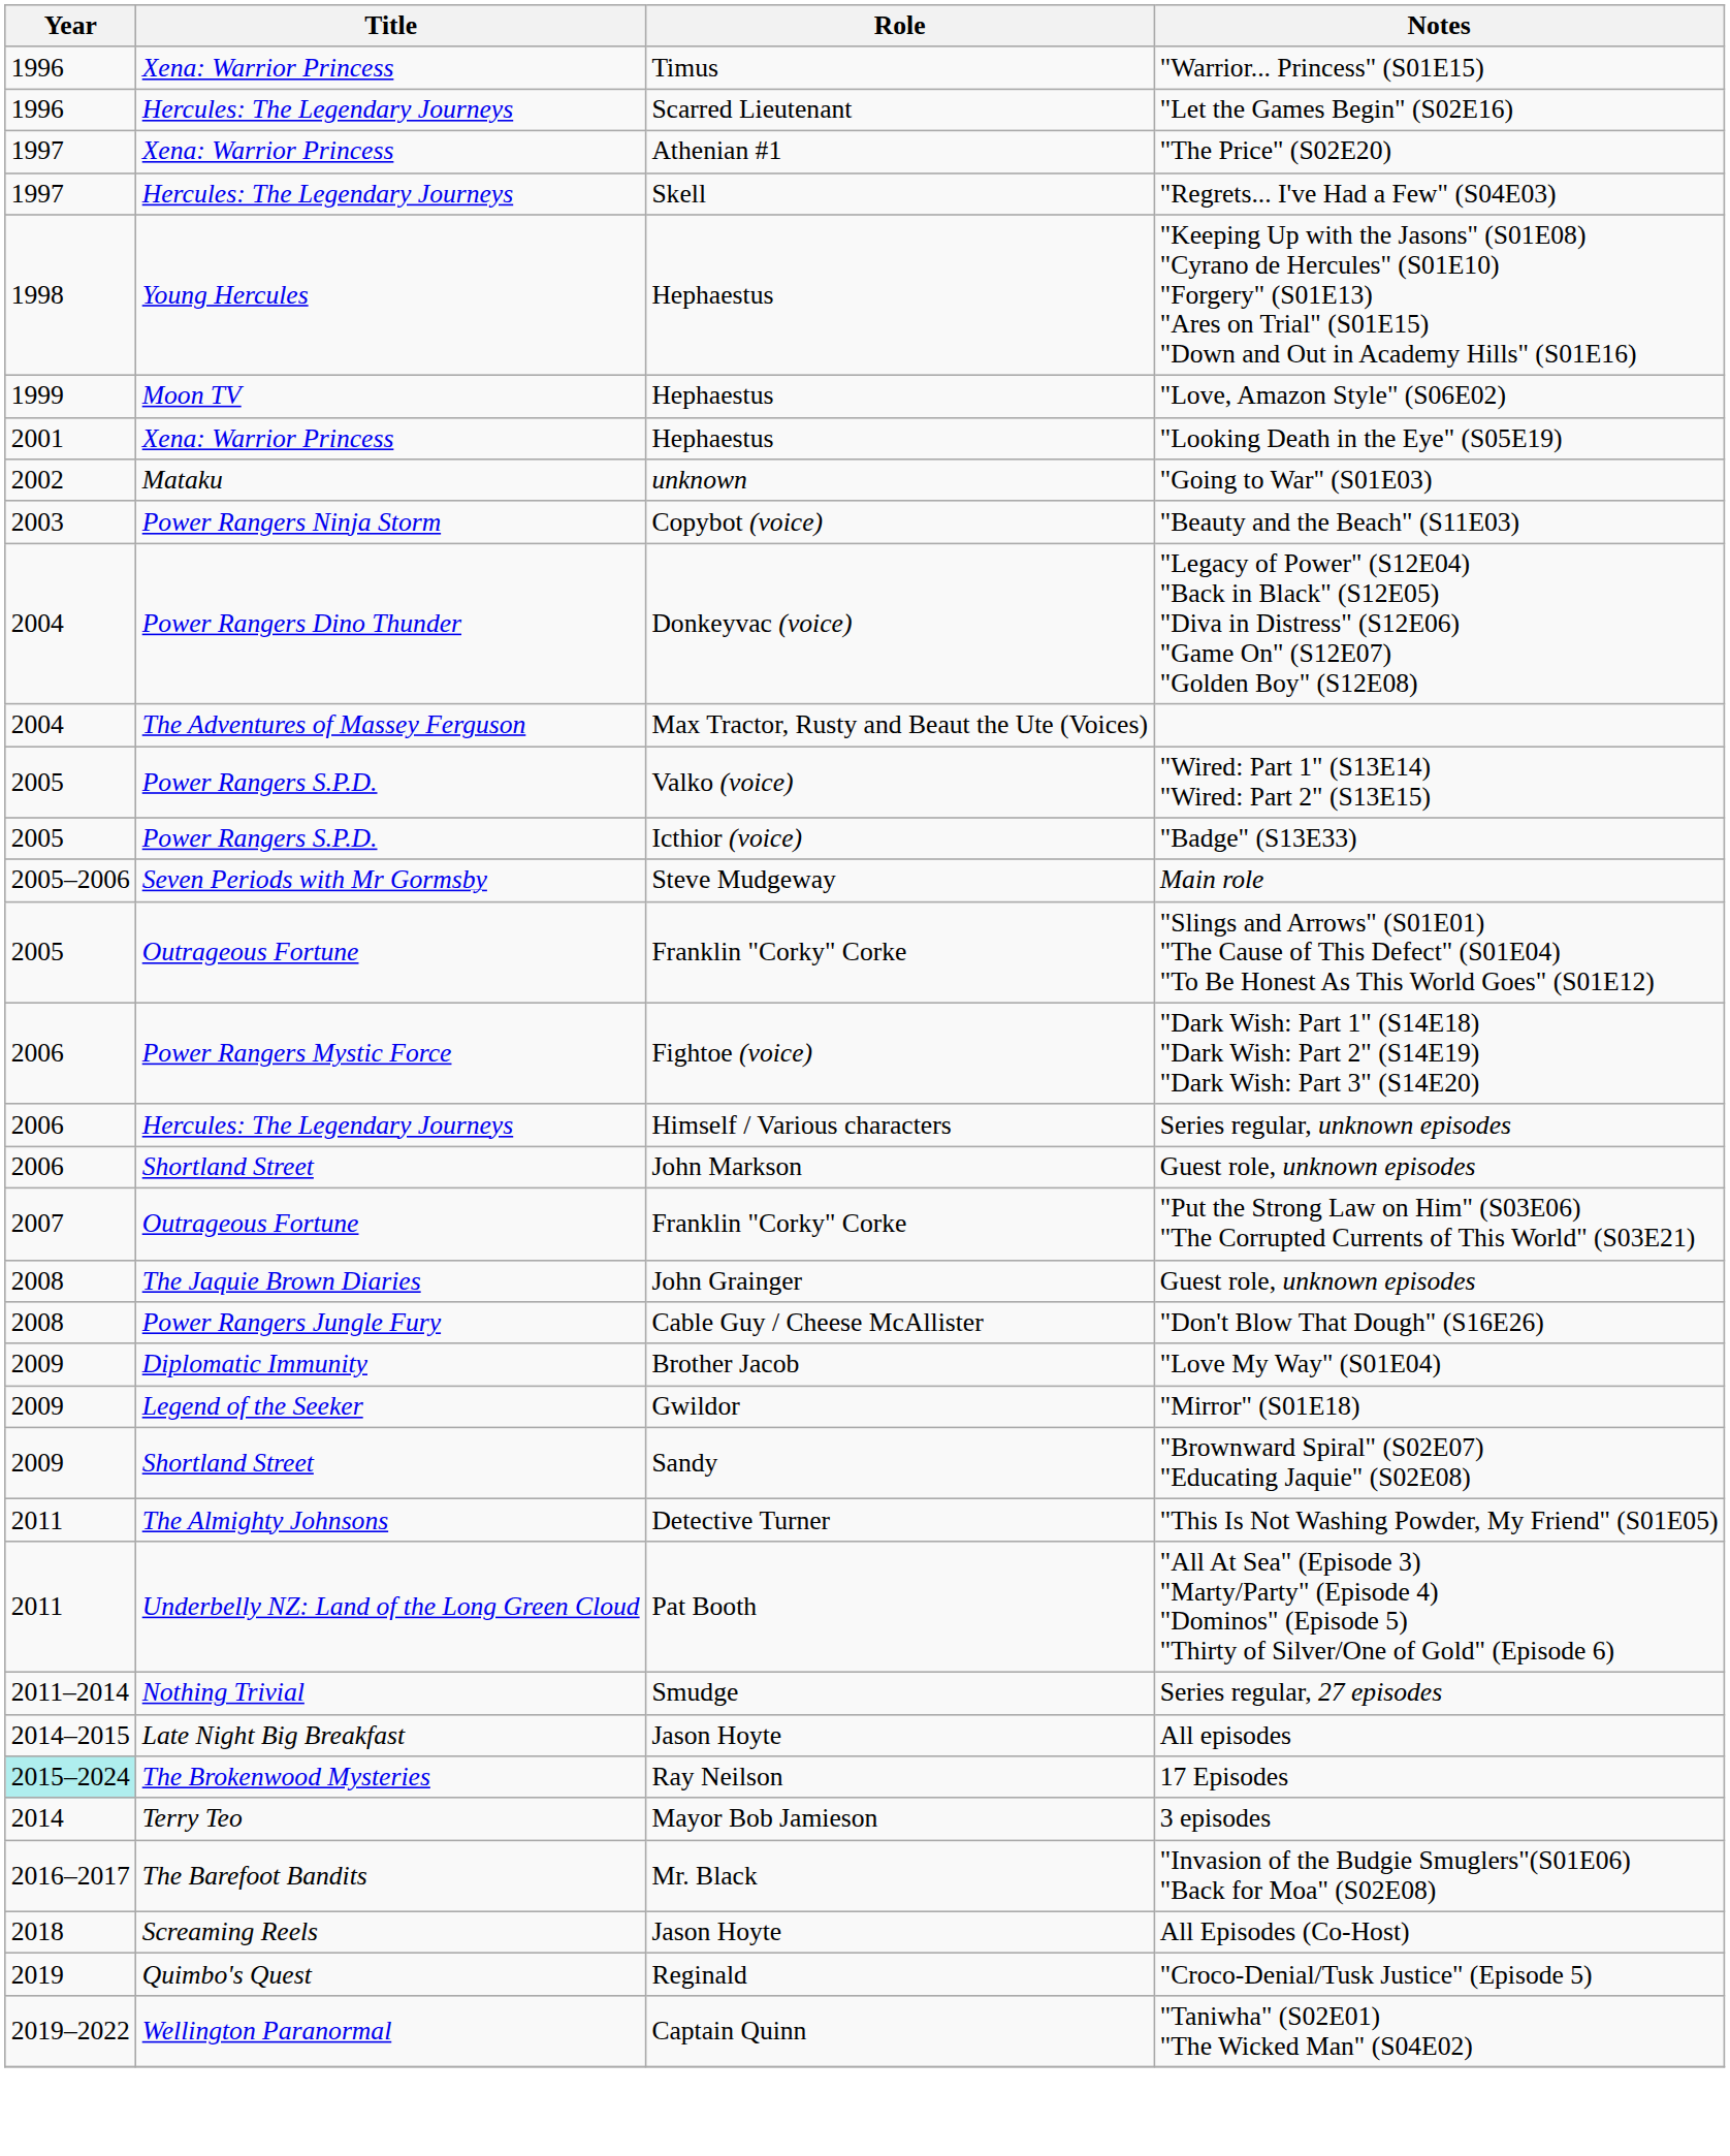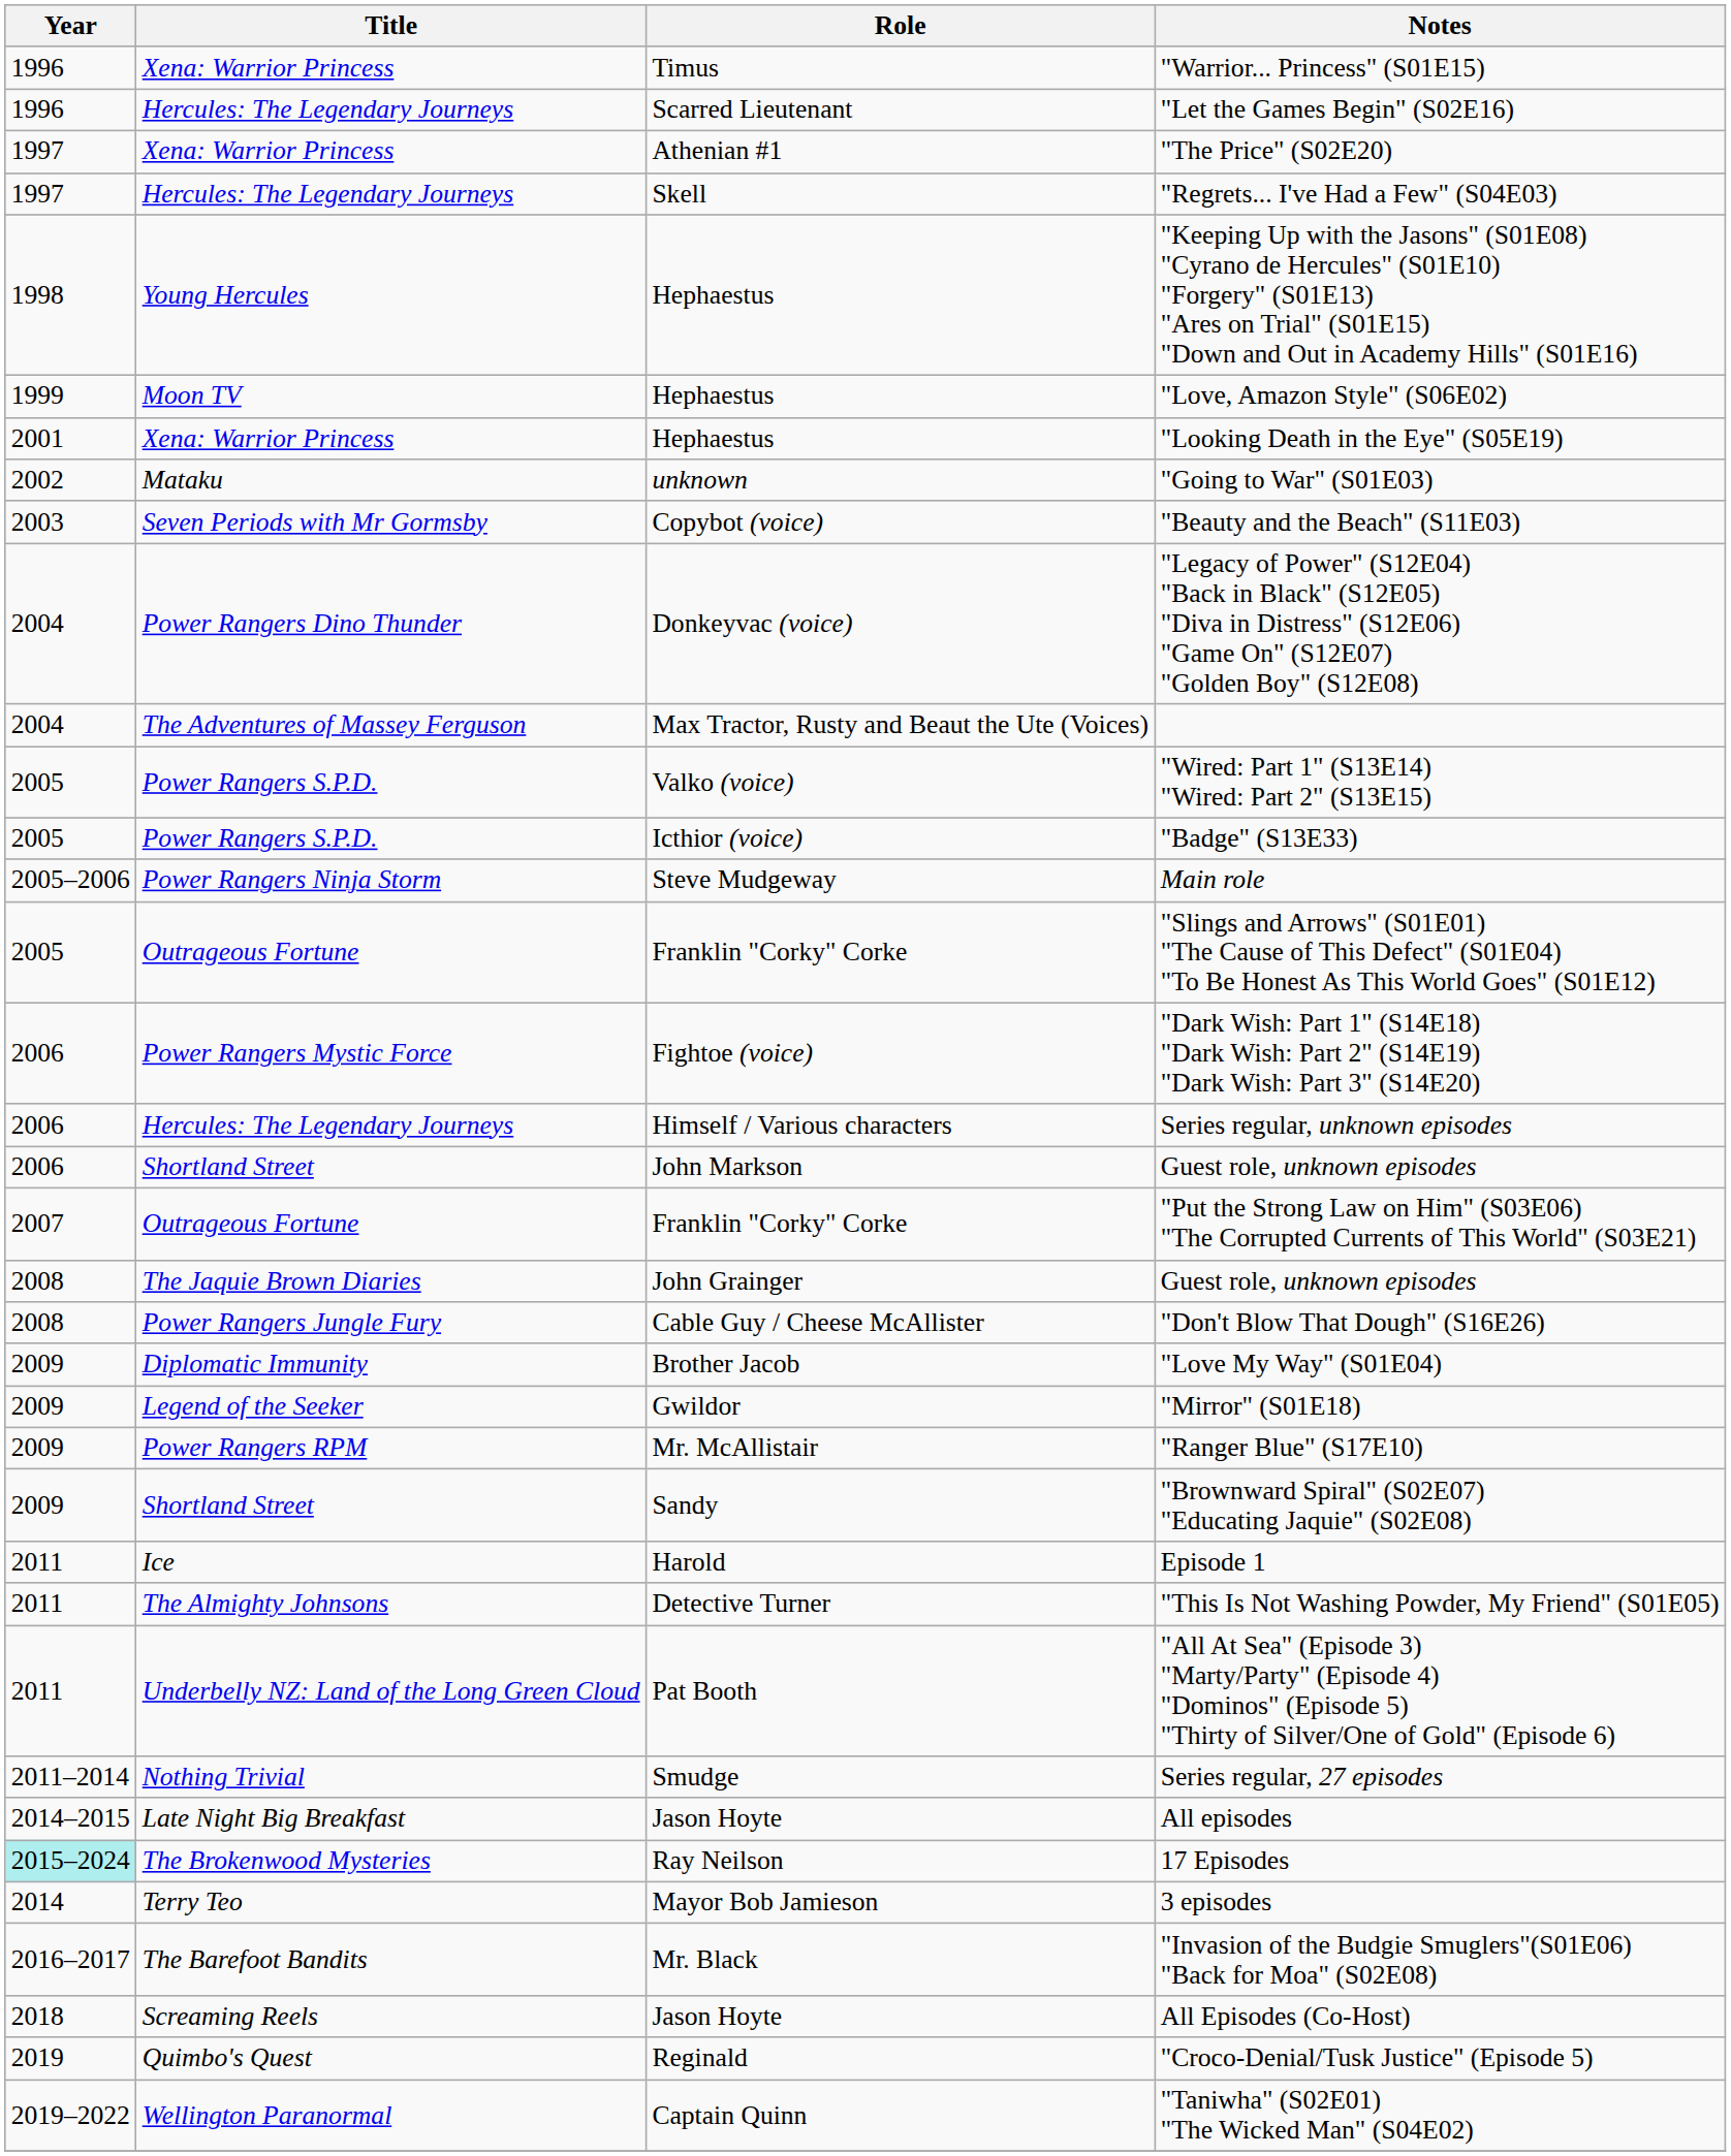 <table class="wikitable sortable">
 <tr>
 <th>Year</th>
 <th>Title</th>
 <th>Role</th>
 <th class="unsortable">Notes</th>
 </tr>
 <tr>
 <td>1996</td>
 <td><em><a href='#'>Xena: Warrior Princess</a></em></td>
 <td>Timus</td>
 <td>"Warrior... Princess" (S01E15)</td>
 </tr>
 <tr>
 <td>1996</td>
 <td><em><a href='#'>Hercules: The Legendary Journeys</a></em></td>
 <td>Scarred Lieutenant</td>
 <td>"Let the Games Begin" (S02E16)</td>
 </tr>
 <tr>
 <td>1997</td>
 <td><em><a href='#'>Xena: Warrior Princess</a></em></td>
 <td>Athenian #1</td>
 <td>"The Price" (S02E20)</td>
 </tr>
 <tr>
 <td>1997</td>
 <td><em><a href='#'>Hercules: The Legendary Journeys</a></em></td>
 <td>Skell</td>
 <td>"Regrets... I've Had a Few" (S04E03)</td>
 </tr>
 <tr>
 <td>1998</td>
 <td><em><a href='#'>Young Hercules</a></em></td>
 <td>Hephaestus</td>
 <td>"Keeping Up with the Jasons" (S01E08)<br>"Cyrano de Hercules" (S01E10)<br>"Forgery" (S01E13)<br>"Ares on Trial" (S01E15)<br>"Down and Out in Academy Hills" (S01E16)</td>
 </tr>
 <tr>
 <td>1999</td>
 <td><em><a href='#'>Moon TV</a></em></td>
 <td>Hephaestus</td>
 <td>"Love, Amazon Style" (S06E02)</td>
 </tr>
 <tr>
 <td>2001</td>
 <td><em><a href='#'>Xena: Warrior Princess</a></em></td>
 <td>Hephaestus</td>
 <td>"Looking Death in the Eye" (S05E19)</td>
 </tr>
 <tr>
 <td>2002</td>
 <td><em>Mataku</em></td>
 <td><em>unknown</em></td>
 <td>"Going to War" (S01E03)</td>
 </tr>
 <tr>
 <td>2003</td>
-<td><em><a href='#'>Power Rangers Ninja Storm</a></em></td>
+<td><em><a href='#'>Seven Periods with Mr Gormsby</a></em></td>
 <td>Copybot  <em>(voice)</em></td>
 <td>"Beauty and the Beach" (S11E03)</td>
 </tr>
 <tr>
 <td>2004</td>
 <td><em><a href='#'>Power Rangers Dino Thunder</a></em></td>
 <td>Donkeyvac <em>(voice)</em></td>
 <td>"Legacy of Power" (S12E04)<br>"Back in Black" (S12E05)<br>"Diva in Distress" (S12E06)<br>"Game On" (S12E07)<br>"Golden Boy" (S12E08)</td>
 </tr>
 <tr>
 <td>2004</td>
 <td><em><a href='#'>The Adventures of Massey Ferguson</a></em></td>
 <td>Max Tractor, Rusty and Beaut the Ute (Voices)</td>
 </tr>
 <tr>
 <td>2005</td>
 <td><em><a href='#'>Power Rangers S.P.D.</a></em></td>
 <td>Valko <em>(voice)</em></td>
 <td>"Wired: Part 1" (S13E14)<br>"Wired: Part 2" (S13E15)</td>
 </tr>
 <tr>
 <td>2005</td>
 <td><em><a href='#'>Power Rangers S.P.D.</a></em></td>
 <td>Icthior <em>(voice)</em></td>
 <td>"Badge" (S13E33)</td>
 </tr>
 <tr>
 <td>2005–2006</td>
-<td><em><a href='#'>Seven Periods with Mr Gormsby</a></em></td>
+<td><em><a href='#'>Power Rangers Ninja Storm</a></em></td>
 <td>Steve Mudgeway</td>
 <td><em>Main role</em></td>
 </tr>
 <tr>
 <td>2005</td>
 <td><em><a href='#'>Outrageous Fortune</a></em></td>
 <td>Franklin "Corky" Corke</td>
 <td>"Slings and Arrows" (S01E01)<br>"The Cause of This Defect" (S01E04)<br>"To Be Honest As This World Goes" (S01E12)</td>
 </tr>
 <tr>
 <td>2006</td>
 <td><em><a href='#'>Power Rangers Mystic Force</a></em></td>
 <td>Fightoe <em>(voice)</em></td>
 <td>"Dark Wish: Part 1" (S14E18)<br>"Dark Wish: Part 2" (S14E19)<br>"Dark Wish: Part 3" (S14E20)</td>
 </tr>
 <tr>
 <td>2006</td>
 <td><em><a href='#'>Hercules: The Legendary Journeys</a></em></td>
 <td>Himself / Various characters</td>
 <td>Series regular, <em>unknown episodes</em></td>
 </tr>
 <tr>
 <td>2006</td>
 <td><em><a href='#'>Shortland Street</a></em></td>
 <td>John Markson</td>
 <td>Guest role, <em>unknown episodes</em></td>
 </tr>
 <tr>
 <td>2007</td>
 <td><em><a href='#'>Outrageous Fortune</a></em></td>
 <td>Franklin "Corky" Corke</td>
 <td>"Put the Strong Law on Him" (S03E06)<br>"The Corrupted Currents of This World" (S03E21)</td>
 </tr>
 <tr>
 <td>2008</td>
 <td><em><a href='#'>The Jaquie Brown Diaries</a></em></td>
 <td>John Grainger</td>
 <td>Guest role, <em>unknown episodes</em></td>
 </tr>
 <tr>
 <td>2008</td>
 <td><em><a href='#'>Power Rangers Jungle Fury</a></em></td>
 <td>Cable Guy / Cheese McAllister</td>
 <td>"Don't Blow That Dough" (S16E26)</td>
 </tr>
 <tr>
 <td>2009</td>
 <td><em><a href='#'>Diplomatic Immunity</a></em></td>
 <td>Brother Jacob</td>
 <td>"Love My Way" (S01E04)</td>
 </tr>
 <tr>
 <td>2009</td>
 <td><em><a href='#'>Legend of the Seeker</a></em></td>
 <td>Gwildor</td>
 <td>"Mirror" (S01E18)</td>
 </tr>
 <tr>
 <td>2009</td>
+<td><em><a href='#'>Power Rangers RPM</a></em></td>
+<td>Mr. McAllistair</td>
+<td>"Ranger Blue" (S17E10)</td>
+</tr>
+<tr>
+<td>2009</td>
 <td><em><a href='#'>Shortland Street</a></em></td>
 <td>Sandy</td>
 <td>"Brownward Spiral" (S02E07)<br>"Educating Jaquie" (S02E08)</td>
+</tr>
+<tr>
+<td>2011</td>
+<td><em>Ice</em></td>
+<td>Harold</td>
+<td>Episode 1</td>
 </tr>
 <tr>
 <td>2011</td>
 <td><em><a href='#'>The Almighty Johnsons</a></em></td>
 <td>Detective Turner</td>
 <td>"This Is Not Washing Powder, My Friend" (S01E05)</td>
 </tr>
 <tr>
 <td>2011</td>
 <td><em><a href='#'>Underbelly NZ: Land of the Long Green Cloud</a></em></td>
 <td>Pat Booth</td>
 <td>"All At Sea" (Episode 3)<br>"Marty/Party" (Episode 4)<br>"Dominos" (Episode 5)<br>"Thirty of Silver/One of Gold" (Episode 6)</td>
 </tr>
 <tr>
 <td>2011–2014</td>
 <td><em><a href='#'>Nothing Trivial</a></em></td>
 <td>Smudge</td>
 <td>Series regular, <em>27 episodes</em></td>
 </tr>
 <tr>
 <td>2014–2015</td>
 <td><em>Late Night Big Breakfast</em></td>
 <td>Jason Hoyte</td>
 <td>All episodes</td>
 </tr>
 <tr>
 <td style="background: paleturquoise;">2015–2024</td>
 <td><em><a href='#'>The Brokenwood Mysteries</a></em></td>
 <td>Ray Neilson</td>
 <td>17 Episodes</td>
 </tr>
 <tr>
 <td>2014</td>
 <td><em>Terry Teo</em></td>
 <td>Mayor Bob Jamieson</td>
 <td>3 episodes</td>
 </tr>
 <tr>
 <td>2016–2017</td>
 <td><em>The Barefoot Bandits</em></td>
 <td>Mr. Black</td>
 <td>"Invasion of the Budgie Smuglers"(S01E06)<br>"Back for Moa" (S02E08)</td>
 </tr>
 <tr>
 <td>2018</td>
 <td><em>Screaming Reels</em></td>
 <td>Jason Hoyte</td>
 <td>All Episodes (Co-Host)</td>
 </tr>
 <tr>
 <td>2019</td>
 <td><em>Quimbo's Quest</em></td>
 <td>Reginald</td>
 <td>"Croco-Denial/Tusk Justice" (Episode 5)</td>
 </tr>
 <tr>
 <td>2019–2022</td>
 <td><em><a href='#'>Wellington Paranormal</a></em></td>
 <td>Captain Quinn</td>
 <td>"Taniwha" (S02E01)<br>"The Wicked Man" (S04E02)</td>
 </tr>
 <tr>
 </tr>
 </table>
